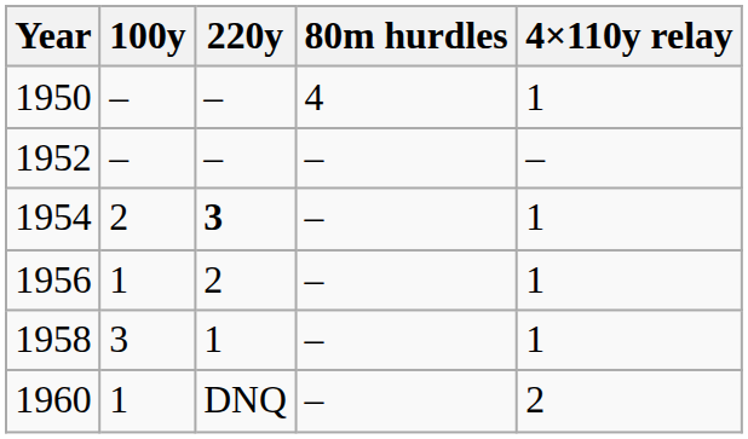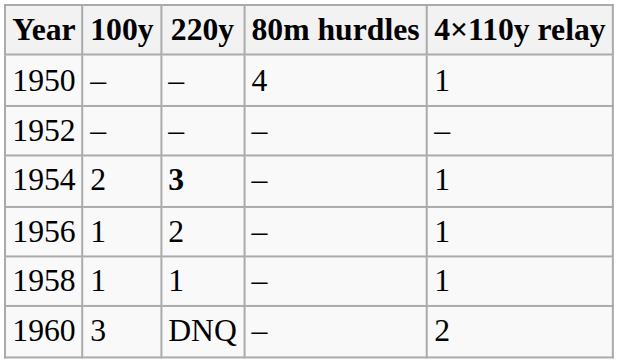 <table class="wikitable">
 <tr>
 <th>Year</th>
 <th>100y</th>
 <th>220y</th>
 <th>80m hurdles</th>
 <th>4×110y relay</th>
 </tr>
 <tr>
 <td>1950</td>
 <td>–</td>
 <td>–</td>
 <td>4</td>
 <td>1</td>
 </tr>
 <tr>
 <td>1952</td>
 <td>–</td>
 <td>–</td>
 <td>–</td>
 <td>–</td>
 </tr>
 <tr>
 <td>1954</td>
 <td>2</td>
 <td><strong>3</strong></td>
 <td>–</td>
 <td>1</td>
 </tr>
 <tr>
 <td>1956</td>
 <td>1</td>
 <td>2</td>
 <td>–</td>
 <td>1</td>
 </tr>
 <tr>
 <td>1958</td>
-<td>3</td>
+<td>1</td>
 <td>1</td>
 <td>–</td>
 <td>1</td>
 </tr>
 <tr>
 <td>1960</td>
-<td>1</td>
+<td>3</td>
 <td>DNQ</td>
 <td>–</td>
 <td>2</td>
 </tr>
 </table>
